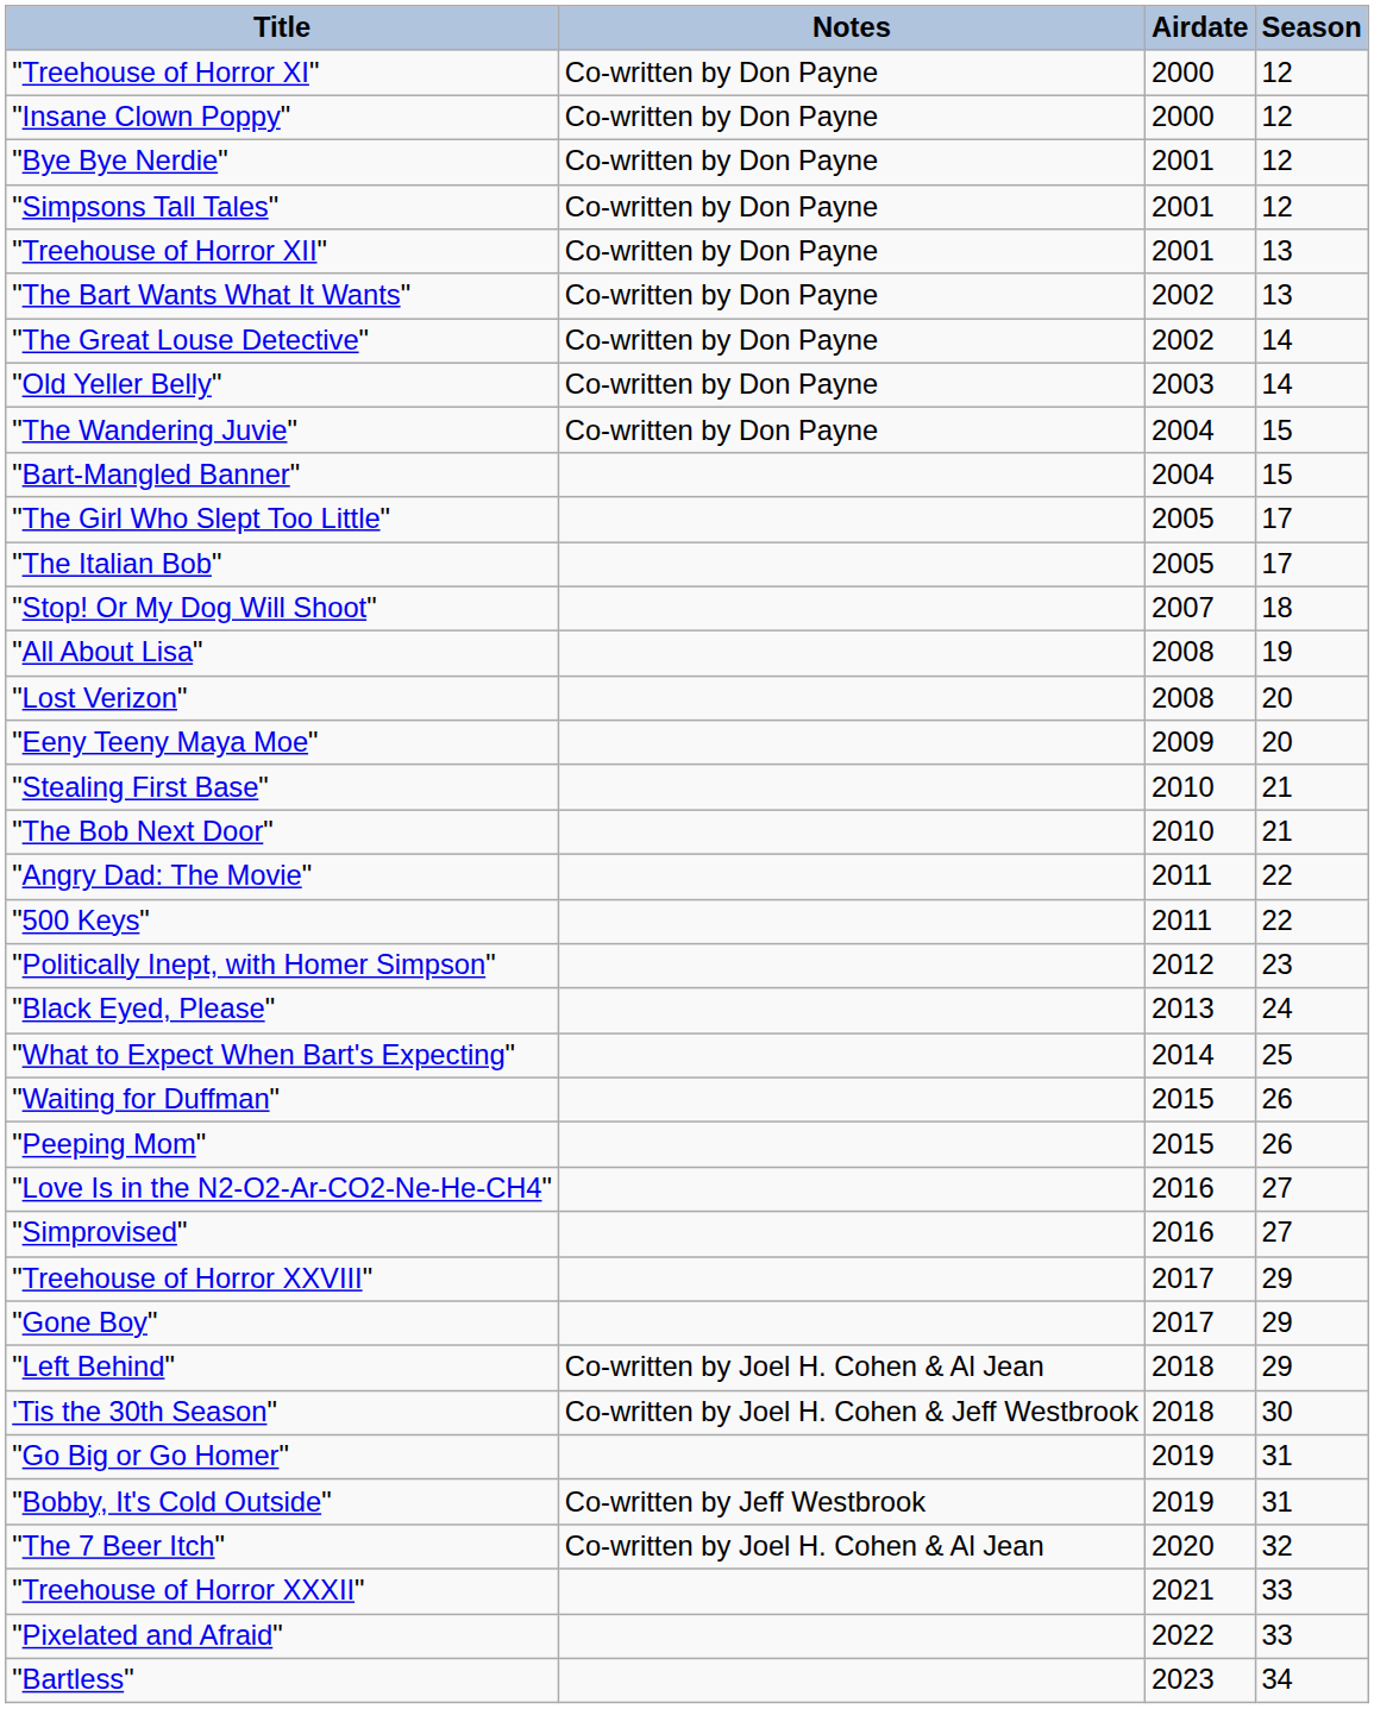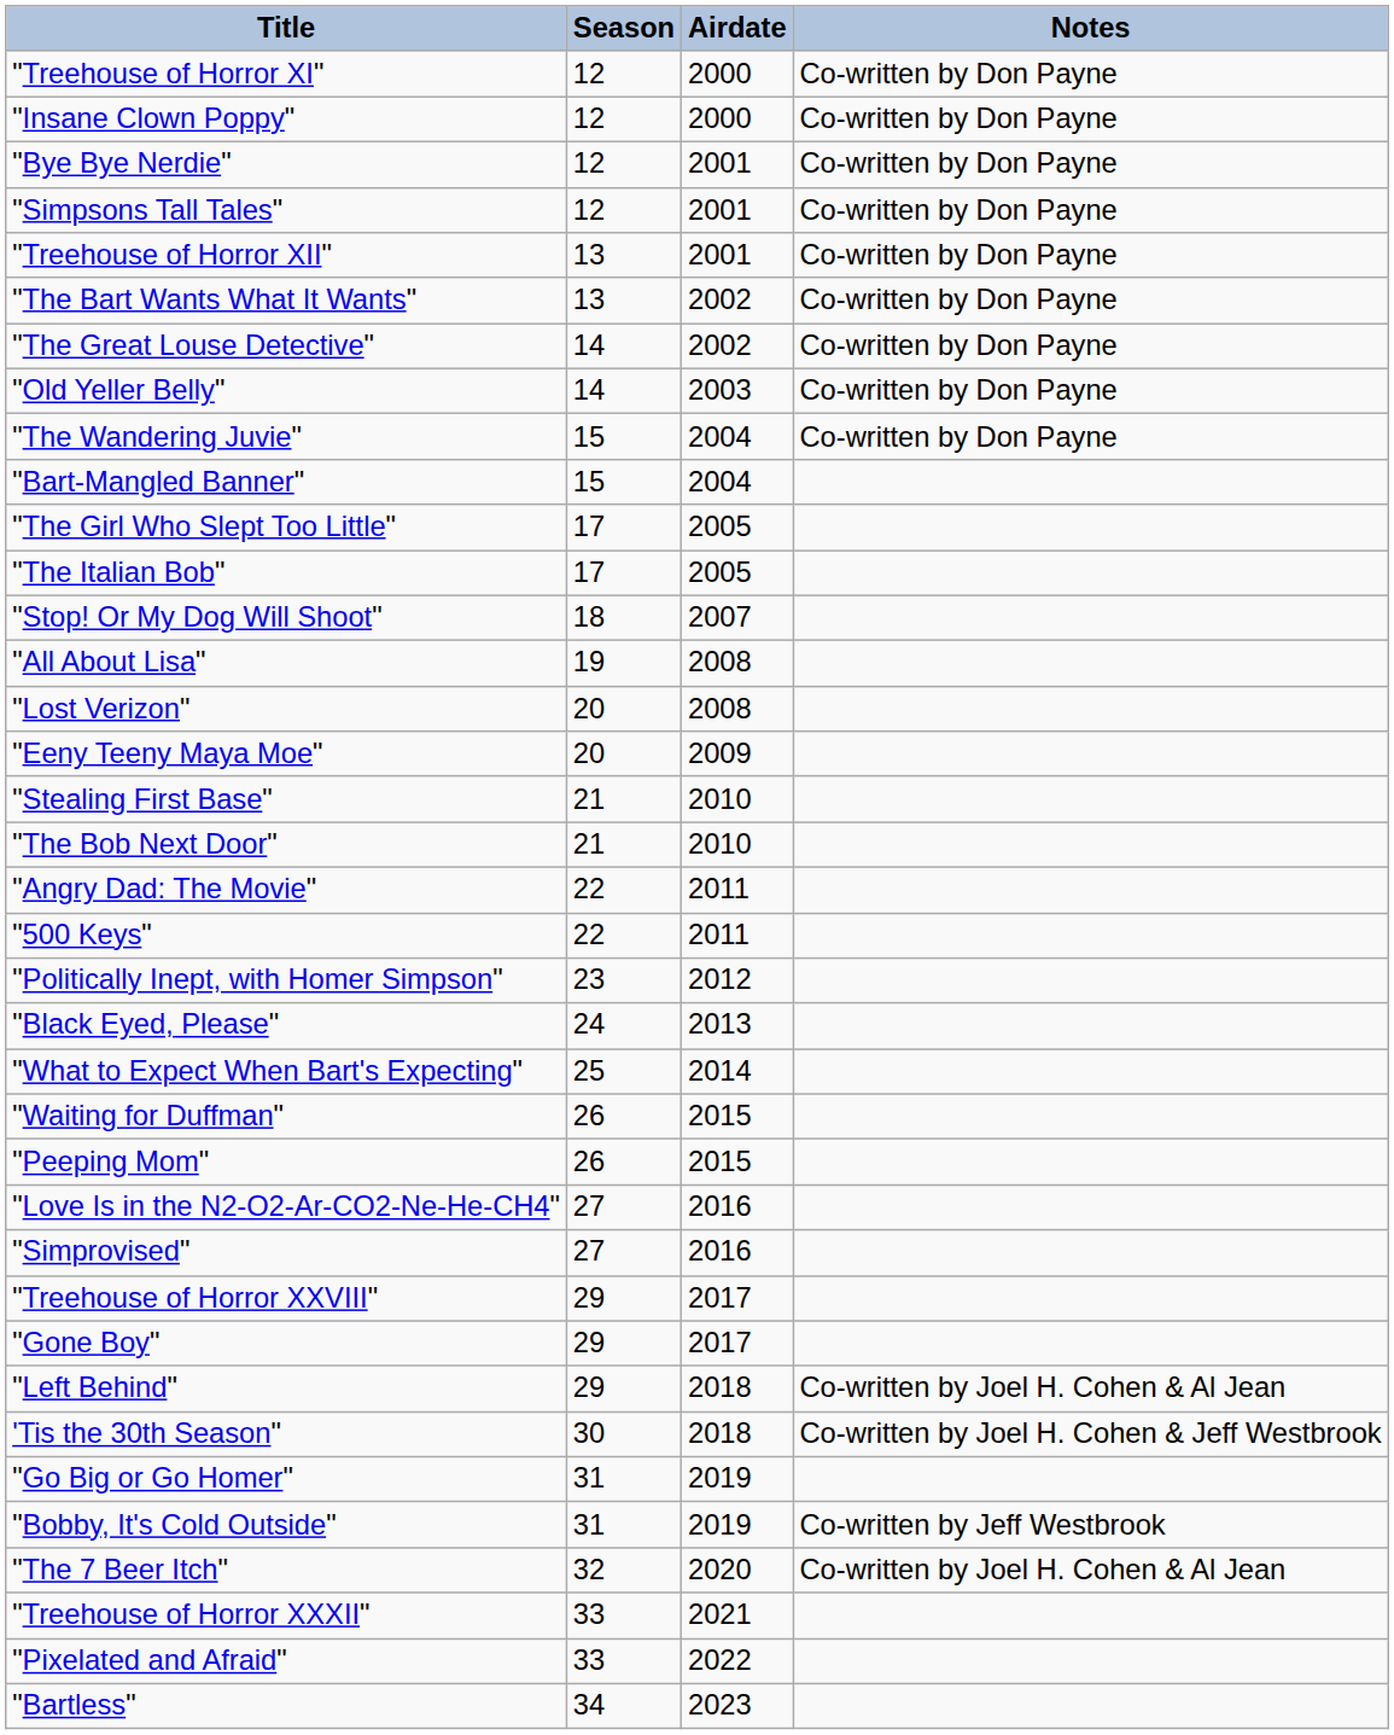 <table class="wikitable sortable">
 <tr>
 <th scope="col" style="background: #B0C4DE;">Title</th>
+<th scope="col" style="background: #B0C4DE;">Season</th>
+<th scope="col" style="background: #B0C4DE;">Airdate</th>
 <th scope="col" style="background: #B0C4DE;" class="unsortable">Notes</th>
-<th scope="col" style="background: #B0C4DE;">Airdate</th>
-<th scope="col" style="background: #B0C4DE;">Season</th>
 </tr>
 <tr>
 <td scope="row">"<a href='#'>Treehouse of Horror XI</a>"</td>
+<td>12</td>
+<td>2000</td>
 <td>Co-written by Don Payne</td>
-<td>2000</td>
-<td>12</td>
 </tr>
 <tr>
 <td scope="row">"<a href='#'>Insane Clown Poppy</a>"</td>
+<td>12</td>
+<td>2000</td>
 <td>Co-written by Don Payne</td>
-<td>2000</td>
-<td>12</td>
 </tr>
 <tr>
 <td scope="row">"<a href='#'>Bye Bye Nerdie</a>"</td>
+<td>12</td>
+<td>2001</td>
 <td>Co-written by Don Payne</td>
-<td>2001</td>
-<td>12</td>
 </tr>
 <tr>
 <td scope="row">"<a href='#'>Simpsons Tall Tales</a>"</td>
+<td>12</td>
+<td>2001</td>
 <td>Co-written by Don Payne</td>
-<td>2001</td>
-<td>12</td>
 </tr>
 <tr>
 <td scope="row">"<a href='#'>Treehouse of Horror XII</a>"</td>
+<td>13</td>
+<td>2001</td>
 <td>Co-written by Don Payne</td>
-<td>2001</td>
-<td>13</td>
 </tr>
 <tr>
 <td scope="row">"<a href='#'>The Bart Wants What It Wants</a>"</td>
+<td>13</td>
+<td>2002</td>
 <td>Co-written by Don Payne</td>
-<td>2002</td>
-<td>13</td>
 </tr>
 <tr>
 <td scope="row">"<a href='#'>The Great Louse Detective</a>"</td>
+<td>14</td>
+<td>2002</td>
 <td>Co-written by Don Payne</td>
-<td>2002</td>
-<td>14</td>
 </tr>
 <tr>
 <td scope="row">"<a href='#'>Old Yeller Belly</a>"</td>
+<td>14</td>
+<td>2003</td>
 <td>Co-written by Don Payne</td>
-<td>2003</td>
-<td>14</td>
 </tr>
 <tr>
 <td scope="row">"<a href='#'>The Wandering Juvie</a>"</td>
+<td>15</td>
+<td>2004</td>
 <td>Co-written by Don Payne</td>
-<td>2004</td>
-<td>15</td>
 </tr>
 <tr>
 <td scope="row">"<a href='#'>Bart-Mangled Banner</a>"</td>
+<td>15</td>
+<td>2004</td>
 <td></td>
-<td>2004</td>
-<td>15</td>
 </tr>
 <tr>
 <td scope="row">"<a href='#'>The Girl Who Slept Too Little</a>"</td>
+<td>17</td>
+<td>2005</td>
 <td></td>
-<td>2005</td>
-<td>17</td>
 </tr>
 <tr>
 <td scope="row">"<a href='#'>The Italian Bob</a>"</td>
+<td>17</td>
+<td>2005</td>
 <td></td>
-<td>2005</td>
-<td>17</td>
 </tr>
 <tr>
 <td scope="row">"<a href='#'>Stop! Or My Dog Will Shoot</a>"</td>
+<td>18</td>
+<td>2007</td>
 <td></td>
-<td>2007</td>
-<td>18</td>
 </tr>
 <tr>
 <td scope="row">"<a href='#'>All About Lisa</a>"</td>
+<td>19</td>
+<td>2008</td>
 <td></td>
-<td>2008</td>
-<td>19</td>
 </tr>
 <tr>
 <td scope="row">"<a href='#'>Lost Verizon</a>"</td>
+<td>20</td>
+<td>2008</td>
 <td></td>
-<td>2008</td>
-<td>20</td>
 </tr>
 <tr>
 <td scope="row">"<a href='#'>Eeny Teeny Maya Moe</a>"</td>
+<td>20</td>
+<td>2009</td>
 <td></td>
-<td>2009</td>
-<td>20</td>
 </tr>
 <tr>
 <td scope="row">"<a href='#'>Stealing First Base</a>"</td>
+<td>21</td>
+<td>2010</td>
 <td></td>
-<td>2010</td>
-<td>21</td>
 </tr>
 <tr>
 <td scope="row">"<a href='#'>The Bob Next Door</a>"</td>
+<td>21</td>
+<td>2010</td>
 <td></td>
-<td>2010</td>
-<td>21</td>
 </tr>
 <tr>
 <td scope="row">"<a href='#'>Angry Dad: The Movie</a>"</td>
+<td>22</td>
+<td>2011</td>
 <td></td>
-<td>2011</td>
-<td>22</td>
 </tr>
 <tr>
 <td scope="row">"<a href='#'>500 Keys</a>"</td>
+<td>22</td>
+<td>2011</td>
 <td></td>
-<td>2011</td>
-<td>22</td>
 </tr>
 <tr>
 <td scope="row">"<a href='#'>Politically Inept, with Homer Simpson</a>"</td>
+<td>23</td>
+<td>2012</td>
 <td></td>
-<td>2012</td>
-<td>23</td>
 </tr>
 <tr>
 <td scope="row">"<a href='#'>Black Eyed, Please</a>"</td>
+<td>24</td>
+<td>2013</td>
 <td></td>
-<td>2013</td>
-<td>24</td>
 </tr>
 <tr>
 <td scope="row">"<a href='#'>What to Expect When Bart's Expecting</a>"</td>
+<td>25</td>
+<td>2014</td>
 <td></td>
-<td>2014</td>
-<td>25</td>
 </tr>
 <tr>
 <td scope="row">"<a href='#'>Waiting for Duffman</a>"</td>
+<td>26</td>
+<td>2015</td>
 <td></td>
-<td>2015</td>
-<td>26</td>
 </tr>
 <tr>
 <td scope="row">"<a href='#'>Peeping Mom</a>"</td>
+<td>26</td>
+<td>2015</td>
 <td></td>
-<td>2015</td>
-<td>26</td>
 </tr>
 <tr>
 <td scope="row">"<a href='#'>Love Is in the N2-O2-Ar-CO2-Ne-He-CH4</a>"</td>
+<td>27</td>
+<td>2016</td>
 <td></td>
-<td>2016</td>
-<td>27</td>
 </tr>
 <tr>
 <td scope="row">"<a href='#'>Simprovised</a>"</td>
+<td>27</td>
+<td>2016</td>
 <td></td>
-<td>2016</td>
-<td>27</td>
 </tr>
 <tr>
 <td scope="row">"<a href='#'>Treehouse of Horror XXVIII</a>"</td>
+<td>29</td>
+<td>2017</td>
 <td></td>
-<td>2017</td>
-<td>29</td>
 </tr>
 <tr>
 <td scope="row">"<a href='#'>Gone Boy</a>"</td>
+<td>29</td>
+<td>2017</td>
 <td></td>
-<td>2017</td>
-<td>29</td>
 </tr>
 <tr>
 <td scope="row">"<a href='#'>Left Behind</a>"</td>
+<td>29</td>
+<td>2018</td>
 <td>Co-written by Joel H. Cohen & Al Jean</td>
-<td>2018</td>
-<td>29</td>
 </tr>
 <tr>
 <td scope="row"><a href='#'>'Tis the 30th Season</a>"</td>
+<td>30</td>
+<td>2018</td>
 <td>Co-written by Joel H. Cohen & Jeff Westbrook</td>
-<td>2018</td>
-<td>30</td>
 </tr>
 <tr>
 <td scope="row">"<a href='#'>Go Big or Go Homer</a>"</td>
+<td>31</td>
+<td>2019</td>
 <td></td>
-<td>2019</td>
-<td>31</td>
 </tr>
 <tr>
 <td scope="row">"<a href='#'>Bobby, It's Cold Outside</a>"</td>
+<td>31</td>
+<td>2019</td>
 <td>Co-written by Jeff Westbrook</td>
-<td>2019</td>
-<td>31</td>
 </tr>
 <tr>
 <td scope="row">"<a href='#'>The 7 Beer Itch</a>"</td>
+<td>32</td>
+<td>2020</td>
 <td>Co-written by Joel H. Cohen & Al Jean</td>
-<td>2020</td>
-<td>32</td>
 </tr>
 <tr>
 <td scope="row">"<a href='#'>Treehouse of Horror XXXII</a>"</td>
+<td>33</td>
+<td>2021</td>
 <td></td>
-<td>2021</td>
-<td>33</td>
 </tr>
 <tr>
 <td scope="row">"<a href='#'>Pixelated and Afraid</a>"</td>
+<td>33</td>
+<td>2022</td>
 <td></td>
-<td>2022</td>
-<td>33</td>
 </tr>
 <tr>
 <td scope="row">"<a href='#'>Bartless</a>"</td>
+<td>34</td>
+<td>2023</td>
 <td></td>
-<td>2023</td>
-<td>34</td>
 </tr>
 </table>
